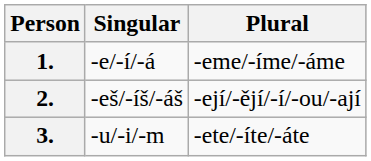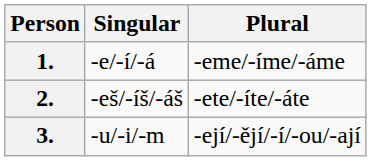 <table class=wikitable>
 <tr>
 <th>Person</th>
 <th>Singular</th>
 <th>Plural</th>
 </tr>
 <tr>
 <th>1.</th>
 <td>-e/-í/-á</td>
 <td>-eme/-íme/-áme</td>
 </tr>
 <tr>
 <th>2.</th>
 <td>-eš/-íš/-áš</td>
-<td>-ejí/-ějí/-í/-ou/-ají</td>
+<td>-ete/-íte/-áte</td>
 </tr>
 <tr>
 <th>3.</th>
 <td>-u/-i/-m</td>
-<td>-ete/-íte/-áte</td>
+<td>-ejí/-ějí/-í/-ou/-ají</td>
 </tr>
 </table>
